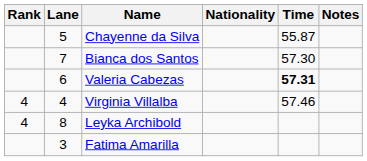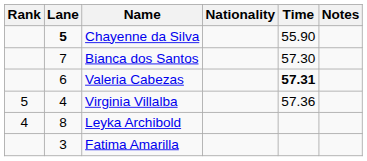 <table class="wikitable sortable" style="text-align:center">
 <tr>
 <th>Rank</th>
 <th>Lane</th>
 <th>Name</th>
 <th>Nationality</th>
 <th>Time</th>
 <th>Notes</th>
 </tr>
 <tr>
 <td></td>
-<td>5</td>
+<td><strong>5</strong></td>
 <td align=left><a href='#'>Chayenne da Silva</a></td>
 <td align=left></td>
-<td>55.87</td>
+<td>55.90</td>
 <td></td>
 </tr>
 <tr>
 <td></td>
 <td>7</td>
 <td align=left><a href='#'>Bianca dos Santos</a></td>
 <td align=left></td>
 <td>57.30</td>
 <td></td>
 </tr>
 <tr>
 <td></td>
 <td>6</td>
 <td align=left><a href='#'>Valeria Cabezas</a></td>
 <td align=left></td>
 <td><strong>57.31</strong></td>
 <td></td>
 </tr>
 <tr>
-<td>4</td>
+<td>5</td>
 <td>4</td>
 <td align=left><a href='#'>Virginia Villalba</a></td>
 <td align=left></td>
-<td>57.46</td>
+<td>57.36</td>
 <td></td>
 </tr>
 <tr>
 <td>4</td>
 <td>8</td>
 <td align=left><a href='#'>Leyka Archibold</a></td>
 <td align=left></td>
 <td></td>
 <td></td>
 </tr>
 <tr>
 <td></td>
 <td>3</td>
 <td align=left><a href='#'>Fatima Amarilla</a></td>
 <td align=left></td>
 <td></td>
 <td></td>
 </tr>
 </table>
